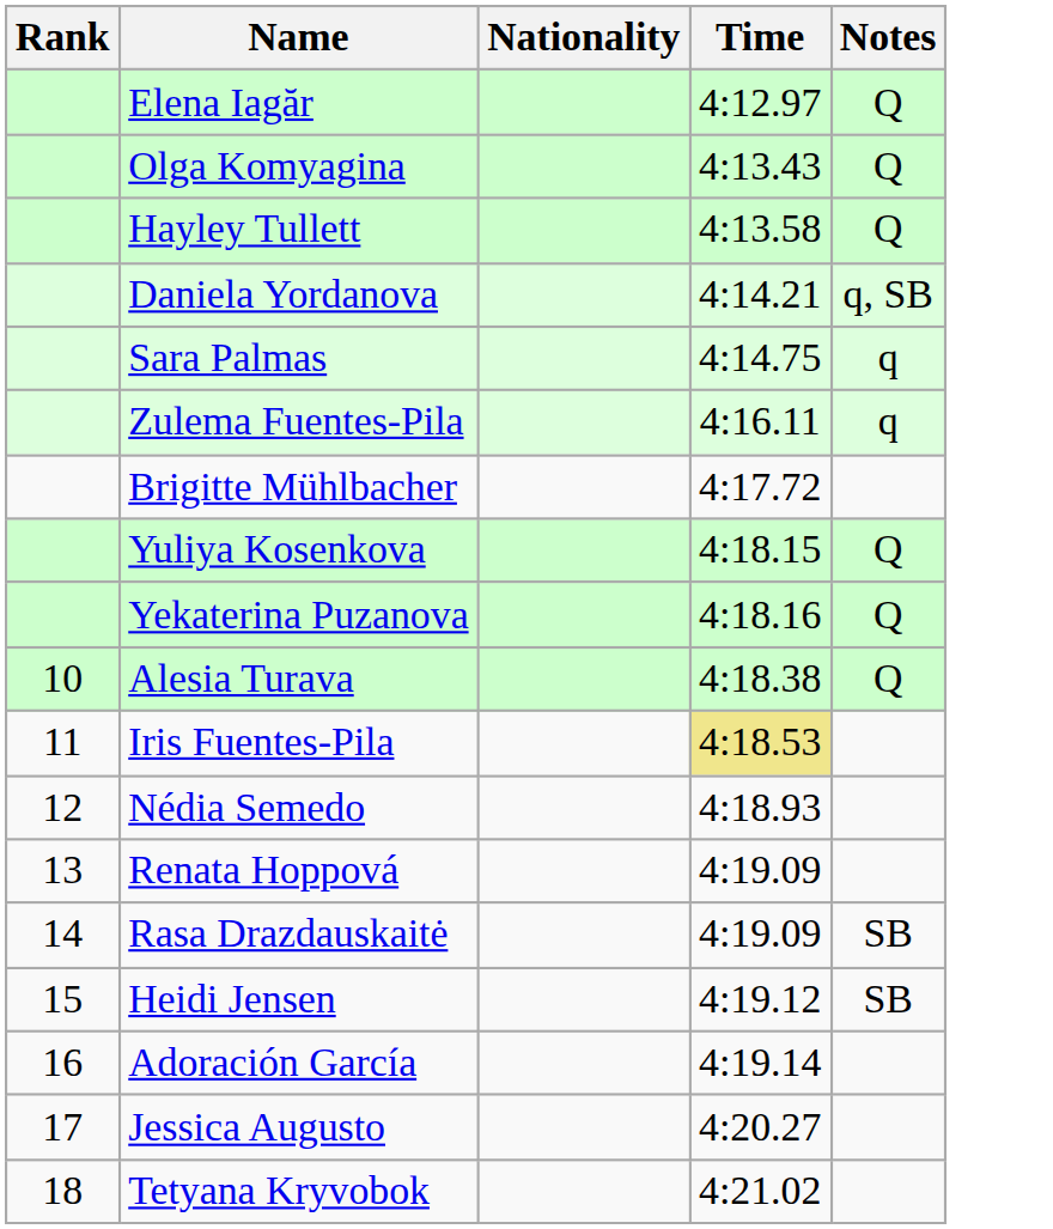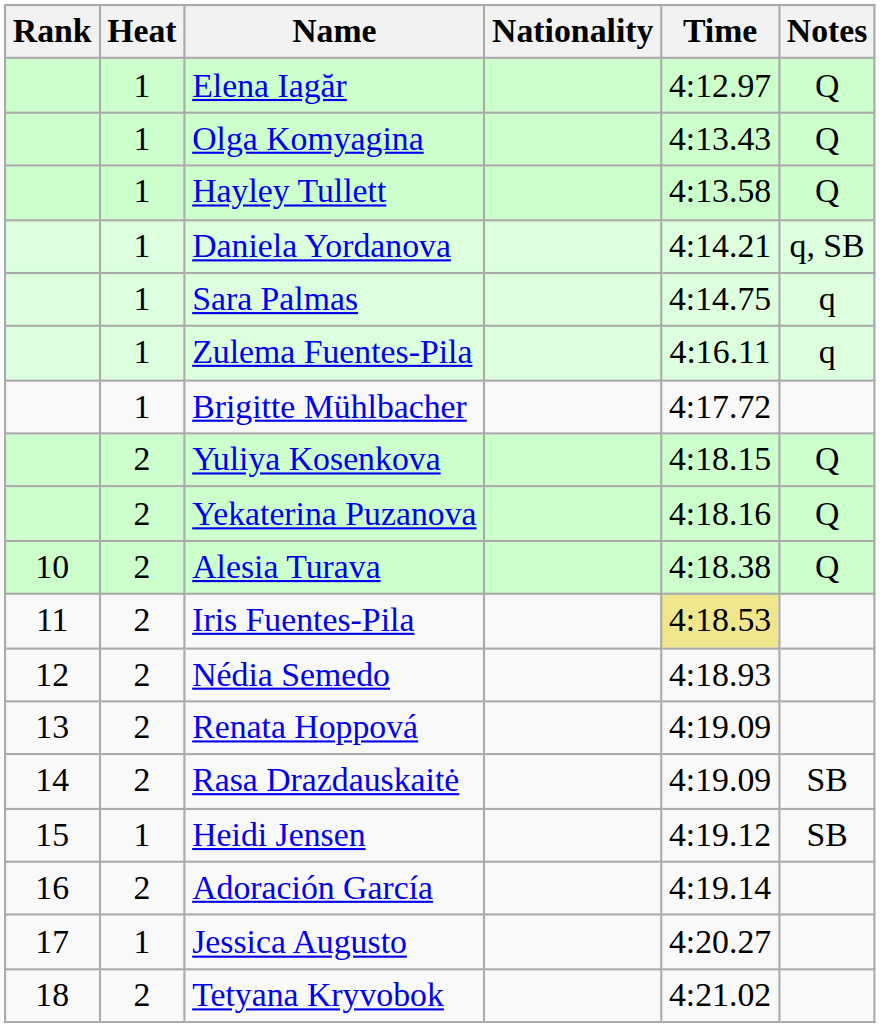 <table class="wikitable sortable" style="text-align:center">
 <tr>
 <th>Rank</th>
+<th>Heat</th>
 <th>Name</th>
 <th>Nationality</th>
 <th>Time</th>
 <th>Notes</th>
 </tr>
 <tr bgcolor=ccffcc>
 <td></td>
+<td>1</td>
 <td align="left"><a href='#'>Elena Iagăr</a></td>
 <td align=left></td>
 <td>4:12.97</td>
 <td>Q</td>
 </tr>
 <tr bgcolor=ccffcc>
 <td></td>
+<td>1</td>
 <td align="left"><a href='#'>Olga Komyagina</a></td>
 <td align=left></td>
 <td>4:13.43</td>
 <td>Q</td>
 </tr>
 <tr bgcolor=ccffcc>
 <td></td>
+<td>1</td>
 <td align="left"><a href='#'>Hayley Tullett</a></td>
 <td align=left></td>
 <td>4:13.58</td>
 <td>Q</td>
 </tr>
 <tr bgcolor=ddffdd>
 <td></td>
+<td>1</td>
 <td align="left"><a href='#'>Daniela Yordanova</a></td>
 <td align=left></td>
 <td>4:14.21</td>
 <td>q, SB</td>
 </tr>
 <tr bgcolor=ddffdd>
 <td></td>
+<td>1</td>
 <td align="left"><a href='#'>Sara Palmas</a></td>
 <td align=left></td>
 <td>4:14.75</td>
 <td>q</td>
 </tr>
 <tr bgcolor=ddffdd>
 <td></td>
+<td>1</td>
 <td align="left"><a href='#'>Zulema Fuentes-Pila</a></td>
 <td align=left></td>
 <td>4:16.11</td>
 <td>q</td>
 </tr>
 <tr>
 <td></td>
+<td>1</td>
 <td align="left"><a href='#'>Brigitte Mühlbacher</a></td>
 <td align=left></td>
 <td>4:17.72</td>
 <td></td>
 </tr>
 <tr bgcolor=ccffcc>
 <td></td>
+<td>2</td>
 <td align="left"><a href='#'>Yuliya Kosenkova</a></td>
 <td align=left></td>
 <td>4:18.15</td>
 <td>Q</td>
 </tr>
 <tr bgcolor=ccffcc>
 <td></td>
+<td>2</td>
 <td align="left"><a href='#'>Yekaterina Puzanova</a></td>
 <td align=left></td>
 <td>4:18.16</td>
 <td>Q</td>
 </tr>
 <tr bgcolor=ccffcc>
 <td>10</td>
+<td>2</td>
 <td align="left"><a href='#'>Alesia Turava</a></td>
 <td align=left></td>
 <td>4:18.38</td>
 <td>Q</td>
 </tr>
 <tr>
 <td>11</td>
+<td>2</td>
 <td align="left"><a href='#'>Iris Fuentes-Pila</a></td>
 <td align=left></td>
 <td style="background: khaki;">4:18.53</td>
 <td></td>
 </tr>
 <tr>
 <td>12</td>
+<td>2</td>
 <td align="left"><a href='#'>Nédia Semedo</a></td>
 <td align=left></td>
 <td>4:18.93</td>
 <td></td>
 </tr>
 <tr>
 <td>13</td>
+<td>2</td>
 <td align="left"><a href='#'>Renata Hoppová</a></td>
 <td align=left></td>
 <td>4:19.09</td>
 <td></td>
 </tr>
 <tr>
 <td>14</td>
+<td>2</td>
 <td align="left"><a href='#'>Rasa Drazdauskaitė</a></td>
 <td align=left></td>
 <td>4:19.09</td>
 <td>SB</td>
 </tr>
 <tr>
 <td>15</td>
+<td>1</td>
 <td align="left"><a href='#'>Heidi Jensen</a></td>
 <td align=left></td>
 <td>4:19.12</td>
 <td>SB</td>
 </tr>
 <tr>
 <td>16</td>
+<td>2</td>
 <td align="left"><a href='#'>Adoración García</a></td>
 <td align=left></td>
 <td>4:19.14</td>
 <td></td>
 </tr>
 <tr>
 <td>17</td>
+<td>1</td>
 <td align="left"><a href='#'>Jessica Augusto</a></td>
 <td align=left></td>
 <td>4:20.27</td>
 <td></td>
 </tr>
 <tr>
 <td>18</td>
+<td>2</td>
 <td align="left"><a href='#'>Tetyana Kryvobok</a></td>
 <td align=left></td>
 <td>4:21.02</td>
 <td></td>
 </tr>
 </table>
